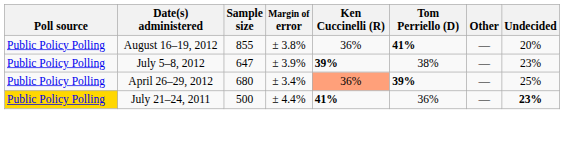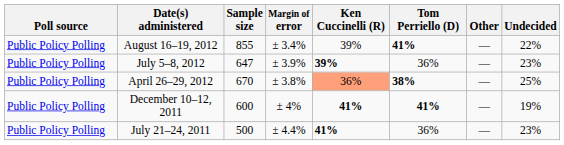 <table class="wikitable">
 <tr valign= bottom>
 <th style="width:150px;">Poll source</th>
 <th style="width:140px;">Date(s)<br>administered</th>
 <th class=small>Sample<br>size</th>
 <th><small>Margin of</small><br>error</th>
 <th style="width:100px;">Ken<br>Cuccinelli (R)</th>
 <th style="width:100px;">Tom<br>Perriello (D)</th>
 <th>Other</th>
 <th>Undecided</th>
 </tr>
 <tr>
 <td><a href='#'>Public Policy Polling</a></td>
 <td align=center>August 16–19, 2012</td>
 <td align=center>855</td>
-<td align=center>± 3.8%</td>
-<td align=center>36%</td>
+<td align=center>± 3.4%</td>
+<td align=center>39%</td>
 <td><strong>41%</strong></td>
 <td align=center>—</td>
-<td align=center>20%</td>
+<td align=center>22%</td>
 </tr>
 <tr>
 <td><a href='#'>Public Policy Polling</a></td>
 <td align=center>July 5–8, 2012</td>
 <td align=center>647</td>
 <td align=center>± 3.9%</td>
 <td><strong>39%</strong></td>
-<td align=center>38%</td>
+<td align=center>36%</td>
 <td align=center>—</td>
 <td align=center>23%</td>
 </tr>
 <tr>
 <td><a href='#'>Public Policy Polling</a></td>
 <td align=center>April 26–29, 2012</td>
-<td align=center>680</td>
-<td align=center>± 3.4%</td>
+<td align=center>670</td>
+<td align=center>± 3.8%</td>
 <td align=center style="background: lightsalmon;">36%</td>
-<td><strong>39%</strong></td>
+<td><strong>38%</strong></td>
 <td align=center>—</td>
 <td align=center>25%</td>
 </tr>
 <tr>
-<td style="background: gold;"><a href='#'>Public Policy Polling</a></td>
+<td><a href='#'>Public Policy Polling</a></td>
+<td align=center>December 10–12, 2011</td>
+<td align=center>600</td>
+<td align=center>± 4%</td>
+<td align=center><strong>41%</strong></td>
+<td align=center><strong>41%</strong></td>
+<td align=center>—</td>
+<td align=center>19%</td>
+</tr>
+<tr>
+<td><a href='#'>Public Policy Polling</a></td>
 <td align=center>July 21–24, 2011</td>
 <td align=center>500</td>
 <td align=center>± 4.4%</td>
 <td><strong>41%</strong></td>
 <td align=center>36%</td>
 <td align=center>—</td>
-<td align=center><strong>23%</strong></td>
+<td align=center>23%</td>
 </tr>
 </table>
